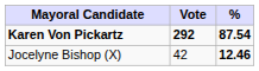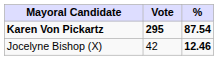 <table class="wikitable">
 <tr>
 <th style="background:#ddf; width:200px;">Mayoral Candidate</th>
 <th style="background:#ddf; width:50px;">Vote</th>
 <th style="background:#ddf; width:30px;">%</th>
 </tr>
 <tr>
 <td><strong>Karen Von Pickartz</strong></td>
-<td><strong>292</strong></td>
+<td><strong>295</strong></td>
 <td><strong>87.54</strong></td>
 </tr>
 <tr>
 <td>Jocelyne Bishop (X)</td>
 <td>42</td>
 <td><strong>12.46</strong></td>
 </tr>
 </table>
